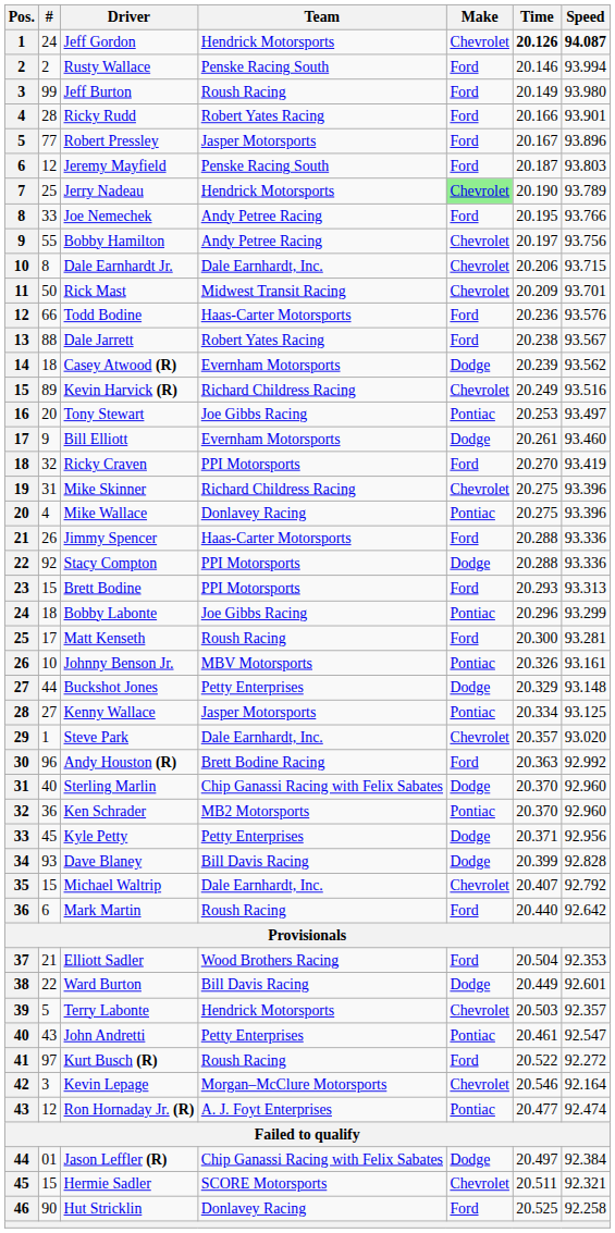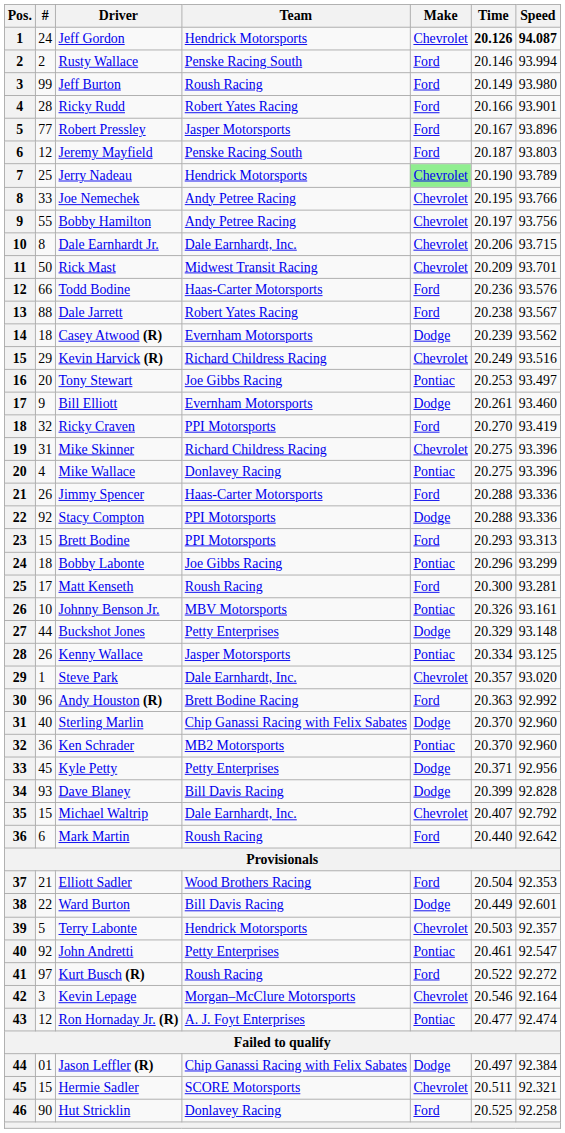 <table class="wikitable" style="font-size:95%">
 <tr>
 <th>Pos.</th>
 <th>#</th>
 <th>Driver</th>
 <th>Team</th>
 <th>Make</th>
 <th>Time</th>
 <th>Speed</th>
 </tr>
 <tr>
 <th>1</th>
 <td>24</td>
 <td><a href='#'>Jeff Gordon</a></td>
 <td><a href='#'>Hendrick Motorsports</a></td>
 <td><a href='#'>Chevrolet</a></td>
 <td><strong>20.126</strong></td>
 <td><strong>94.087</strong></td>
 </tr>
 <tr>
 <th>2</th>
 <td>2</td>
 <td><a href='#'>Rusty Wallace</a></td>
 <td><a href='#'>Penske Racing South</a></td>
 <td><a href='#'>Ford</a></td>
 <td>20.146</td>
 <td>93.994</td>
 </tr>
 <tr>
 <th>3</th>
 <td>99</td>
 <td><a href='#'>Jeff Burton</a></td>
 <td><a href='#'>Roush Racing</a></td>
 <td><a href='#'>Ford</a></td>
 <td>20.149</td>
 <td>93.980</td>
 </tr>
 <tr>
 <th>4</th>
 <td>28</td>
 <td><a href='#'>Ricky Rudd</a></td>
 <td><a href='#'>Robert Yates Racing</a></td>
 <td><a href='#'>Ford</a></td>
 <td>20.166</td>
 <td>93.901</td>
 </tr>
 <tr>
 <th>5</th>
 <td>77</td>
 <td><a href='#'>Robert Pressley</a></td>
 <td><a href='#'>Jasper Motorsports</a></td>
 <td><a href='#'>Ford</a></td>
 <td>20.167</td>
 <td>93.896</td>
 </tr>
 <tr>
 <th>6</th>
 <td>12</td>
 <td><a href='#'>Jeremy Mayfield</a></td>
 <td><a href='#'>Penske Racing South</a></td>
 <td><a href='#'>Ford</a></td>
 <td>20.187</td>
 <td>93.803</td>
 </tr>
 <tr>
 <th>7</th>
 <td>25</td>
 <td><a href='#'>Jerry Nadeau</a></td>
 <td><a href='#'>Hendrick Motorsports</a></td>
 <td style="background: lightgreen;"><a href='#'>Chevrolet</a></td>
 <td>20.190</td>
 <td>93.789</td>
 </tr>
 <tr>
 <th>8</th>
 <td>33</td>
 <td><a href='#'>Joe Nemechek</a></td>
 <td><a href='#'>Andy Petree Racing</a></td>
-<td><a href='#'>Ford</a></td>
+<td><a href='#'>Chevrolet</a></td>
 <td>20.195</td>
 <td>93.766</td>
 </tr>
 <tr>
 <th>9</th>
 <td>55</td>
 <td><a href='#'>Bobby Hamilton</a></td>
 <td><a href='#'>Andy Petree Racing</a></td>
 <td><a href='#'>Chevrolet</a></td>
 <td>20.197</td>
 <td>93.756</td>
 </tr>
 <tr>
 <th>10</th>
 <td>8</td>
 <td><a href='#'>Dale Earnhardt Jr.</a></td>
 <td><a href='#'>Dale Earnhardt, Inc.</a></td>
 <td><a href='#'>Chevrolet</a></td>
 <td>20.206</td>
 <td>93.715</td>
 </tr>
 <tr>
 <th>11</th>
 <td>50</td>
 <td><a href='#'>Rick Mast</a></td>
 <td><a href='#'>Midwest Transit Racing</a></td>
 <td><a href='#'>Chevrolet</a></td>
 <td>20.209</td>
 <td>93.701</td>
 </tr>
 <tr>
 <th>12</th>
 <td>66</td>
 <td><a href='#'>Todd Bodine</a></td>
 <td><a href='#'>Haas-Carter Motorsports</a></td>
 <td><a href='#'>Ford</a></td>
 <td>20.236</td>
 <td>93.576</td>
 </tr>
 <tr>
 <th>13</th>
 <td>88</td>
 <td><a href='#'>Dale Jarrett</a></td>
 <td><a href='#'>Robert Yates Racing</a></td>
 <td><a href='#'>Ford</a></td>
 <td>20.238</td>
 <td>93.567</td>
 </tr>
 <tr>
 <th>14</th>
 <td>18</td>
 <td><a href='#'>Casey Atwood</a> <strong>(R)</strong></td>
 <td><a href='#'>Evernham Motorsports</a></td>
 <td><a href='#'>Dodge</a></td>
 <td>20.239</td>
 <td>93.562</td>
 </tr>
 <tr>
 <th>15</th>
-<td>89</td>
+<td>29</td>
 <td><a href='#'>Kevin Harvick</a> <strong>(R)</strong></td>
 <td><a href='#'>Richard Childress Racing</a></td>
 <td><a href='#'>Chevrolet</a></td>
 <td>20.249</td>
 <td>93.516</td>
 </tr>
 <tr>
 <th>16</th>
 <td>20</td>
 <td><a href='#'>Tony Stewart</a></td>
 <td><a href='#'>Joe Gibbs Racing</a></td>
 <td><a href='#'>Pontiac</a></td>
 <td>20.253</td>
 <td>93.497</td>
 </tr>
 <tr>
 <th>17</th>
 <td>9</td>
 <td><a href='#'>Bill Elliott</a></td>
 <td><a href='#'>Evernham Motorsports</a></td>
 <td><a href='#'>Dodge</a></td>
 <td>20.261</td>
 <td>93.460</td>
 </tr>
 <tr>
 <th>18</th>
 <td>32</td>
 <td><a href='#'>Ricky Craven</a></td>
 <td><a href='#'>PPI Motorsports</a></td>
 <td><a href='#'>Ford</a></td>
 <td>20.270</td>
 <td>93.419</td>
 </tr>
 <tr>
 <th>19</th>
 <td>31</td>
 <td><a href='#'>Mike Skinner</a></td>
 <td><a href='#'>Richard Childress Racing</a></td>
 <td><a href='#'>Chevrolet</a></td>
 <td>20.275</td>
 <td>93.396</td>
 </tr>
 <tr>
 <th>20</th>
 <td>4</td>
 <td><a href='#'>Mike Wallace</a></td>
 <td><a href='#'>Donlavey Racing</a></td>
 <td><a href='#'>Pontiac</a></td>
 <td>20.275</td>
 <td>93.396</td>
 </tr>
 <tr>
 <th>21</th>
 <td>26</td>
 <td><a href='#'>Jimmy Spencer</a></td>
 <td><a href='#'>Haas-Carter Motorsports</a></td>
 <td><a href='#'>Ford</a></td>
 <td>20.288</td>
 <td>93.336</td>
 </tr>
 <tr>
 <th>22</th>
 <td>92</td>
 <td><a href='#'>Stacy Compton</a></td>
 <td><a href='#'>PPI Motorsports</a></td>
 <td><a href='#'>Dodge</a></td>
 <td>20.288</td>
 <td>93.336</td>
 </tr>
 <tr>
 <th>23</th>
 <td>15</td>
 <td><a href='#'>Brett Bodine</a></td>
 <td><a href='#'>PPI Motorsports</a></td>
 <td><a href='#'>Ford</a></td>
 <td>20.293</td>
 <td>93.313</td>
 </tr>
 <tr>
 <th>24</th>
 <td>18</td>
 <td><a href='#'>Bobby Labonte</a></td>
 <td><a href='#'>Joe Gibbs Racing</a></td>
 <td><a href='#'>Pontiac</a></td>
 <td>20.296</td>
 <td>93.299</td>
 </tr>
 <tr>
 <th>25</th>
 <td>17</td>
 <td><a href='#'>Matt Kenseth</a></td>
 <td><a href='#'>Roush Racing</a></td>
 <td><a href='#'>Ford</a></td>
 <td>20.300</td>
 <td>93.281</td>
 </tr>
 <tr>
 <th>26</th>
 <td>10</td>
 <td><a href='#'>Johnny Benson Jr.</a></td>
 <td><a href='#'>MBV Motorsports</a></td>
 <td><a href='#'>Pontiac</a></td>
 <td>20.326</td>
 <td>93.161</td>
 </tr>
 <tr>
 <th>27</th>
 <td>44</td>
 <td><a href='#'>Buckshot Jones</a></td>
 <td><a href='#'>Petty Enterprises</a></td>
 <td><a href='#'>Dodge</a></td>
 <td>20.329</td>
 <td>93.148</td>
 </tr>
 <tr>
 <th>28</th>
-<td>27</td>
+<td>26</td>
 <td><a href='#'>Kenny Wallace</a></td>
 <td><a href='#'>Jasper Motorsports</a></td>
 <td><a href='#'>Pontiac</a></td>
 <td>20.334</td>
 <td>93.125</td>
 </tr>
 <tr>
 <th>29</th>
 <td>1</td>
 <td><a href='#'>Steve Park</a></td>
 <td><a href='#'>Dale Earnhardt, Inc.</a></td>
 <td><a href='#'>Chevrolet</a></td>
 <td>20.357</td>
 <td>93.020</td>
 </tr>
 <tr>
 <th>30</th>
 <td>96</td>
 <td><a href='#'>Andy Houston</a> <strong>(R)</strong></td>
 <td><a href='#'>Brett Bodine Racing</a></td>
 <td><a href='#'>Ford</a></td>
 <td>20.363</td>
 <td>92.992</td>
 </tr>
 <tr>
 <th>31</th>
 <td>40</td>
 <td><a href='#'>Sterling Marlin</a></td>
 <td><a href='#'>Chip Ganassi Racing with Felix Sabates</a></td>
 <td><a href='#'>Dodge</a></td>
 <td>20.370</td>
 <td>92.960</td>
 </tr>
 <tr>
 <th>32</th>
 <td>36</td>
 <td><a href='#'>Ken Schrader</a></td>
 <td><a href='#'>MB2 Motorsports</a></td>
 <td><a href='#'>Pontiac</a></td>
 <td>20.370</td>
 <td>92.960</td>
 </tr>
 <tr>
 <th>33</th>
 <td>45</td>
 <td><a href='#'>Kyle Petty</a></td>
 <td><a href='#'>Petty Enterprises</a></td>
 <td><a href='#'>Dodge</a></td>
 <td>20.371</td>
 <td>92.956</td>
 </tr>
 <tr>
 <th>34</th>
 <td>93</td>
 <td><a href='#'>Dave Blaney</a></td>
 <td><a href='#'>Bill Davis Racing</a></td>
 <td><a href='#'>Dodge</a></td>
 <td>20.399</td>
 <td>92.828</td>
 </tr>
 <tr>
 <th>35</th>
 <td>15</td>
 <td><a href='#'>Michael Waltrip</a></td>
 <td><a href='#'>Dale Earnhardt, Inc.</a></td>
 <td><a href='#'>Chevrolet</a></td>
 <td>20.407</td>
 <td>92.792</td>
 </tr>
 <tr>
 <th>36</th>
 <td>6</td>
 <td><a href='#'>Mark Martin</a></td>
 <td><a href='#'>Roush Racing</a></td>
 <td><a href='#'>Ford</a></td>
 <td>20.440</td>
 <td>92.642</td>
 </tr>
 <tr>
 <th colspan="7">Provisionals</th>
 </tr>
 <tr>
 <th>37</th>
 <td>21</td>
 <td><a href='#'>Elliott Sadler</a></td>
 <td><a href='#'>Wood Brothers Racing</a></td>
 <td><a href='#'>Ford</a></td>
 <td>20.504</td>
 <td>92.353</td>
 </tr>
 <tr>
 <th>38</th>
 <td>22</td>
 <td><a href='#'>Ward Burton</a></td>
 <td><a href='#'>Bill Davis Racing</a></td>
 <td><a href='#'>Dodge</a></td>
 <td>20.449</td>
 <td>92.601</td>
 </tr>
 <tr>
 <th>39</th>
 <td>5</td>
 <td><a href='#'>Terry Labonte</a></td>
 <td><a href='#'>Hendrick Motorsports</a></td>
 <td><a href='#'>Chevrolet</a></td>
 <td>20.503</td>
 <td>92.357</td>
 </tr>
 <tr>
 <th>40</th>
-<td>43</td>
+<td>92</td>
 <td><a href='#'>John Andretti</a></td>
 <td><a href='#'>Petty Enterprises</a></td>
 <td><a href='#'>Pontiac</a></td>
 <td>20.461</td>
 <td>92.547</td>
 </tr>
 <tr>
 <th>41</th>
 <td>97</td>
 <td><a href='#'>Kurt Busch</a> <strong>(R)</strong></td>
 <td><a href='#'>Roush Racing</a></td>
 <td><a href='#'>Ford</a></td>
 <td>20.522</td>
 <td>92.272</td>
 </tr>
 <tr>
 <th>42</th>
 <td>3</td>
 <td><a href='#'>Kevin Lepage</a></td>
 <td><a href='#'>Morgan–McClure Motorsports</a></td>
 <td><a href='#'>Chevrolet</a></td>
 <td>20.546</td>
 <td>92.164</td>
 </tr>
 <tr>
 <th>43</th>
 <td>12</td>
 <td><a href='#'>Ron Hornaday Jr.</a> <strong>(R)</strong></td>
 <td><a href='#'>A. J. Foyt Enterprises</a></td>
 <td><a href='#'>Pontiac</a></td>
 <td>20.477</td>
 <td>92.474</td>
 </tr>
 <tr>
 <th colspan="7">Failed to qualify</th>
 </tr>
 <tr>
 <th>44</th>
 <td>01</td>
 <td><a href='#'>Jason Leffler</a> <strong>(R)</strong></td>
 <td><a href='#'>Chip Ganassi Racing with Felix Sabates</a></td>
 <td><a href='#'>Dodge</a></td>
 <td>20.497</td>
 <td>92.384</td>
 </tr>
 <tr>
 <th>45</th>
 <td>15</td>
 <td><a href='#'>Hermie Sadler</a></td>
 <td><a href='#'>SCORE Motorsports</a></td>
 <td><a href='#'>Chevrolet</a></td>
 <td>20.511</td>
 <td>92.321</td>
 </tr>
 <tr>
 <th>46</th>
 <td>90</td>
 <td><a href='#'>Hut Stricklin</a></td>
 <td><a href='#'>Donlavey Racing</a></td>
 <td><a href='#'>Ford</a></td>
 <td>20.525</td>
 <td>92.258</td>
 </tr>
 <tr>
 <th colspan="7"></th>
 </tr>
 </table>
